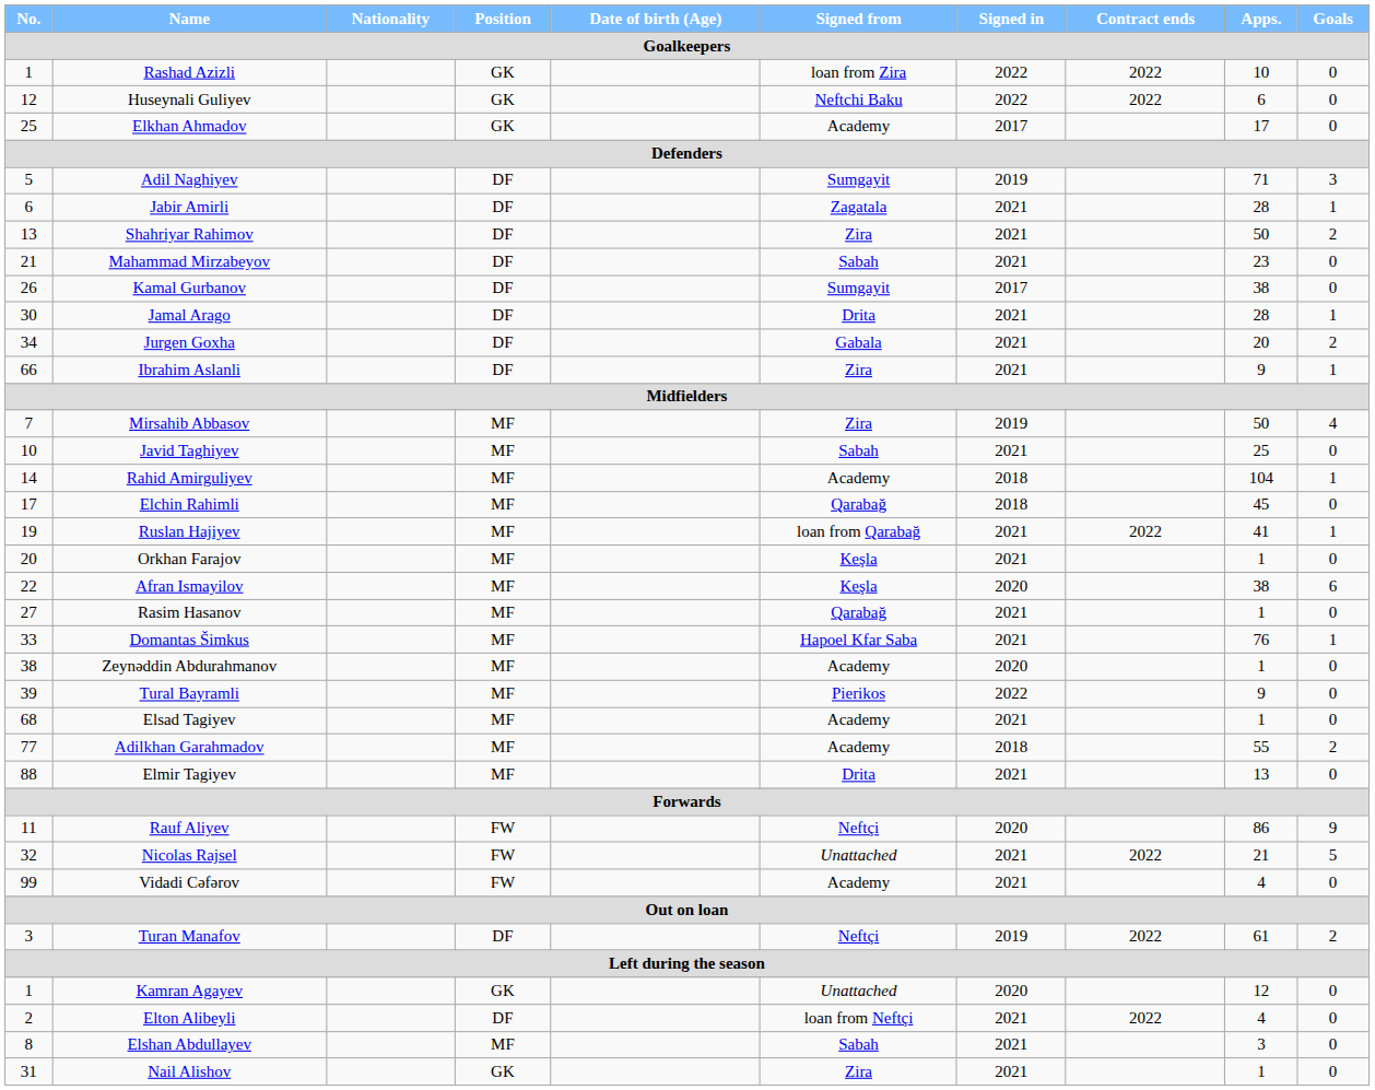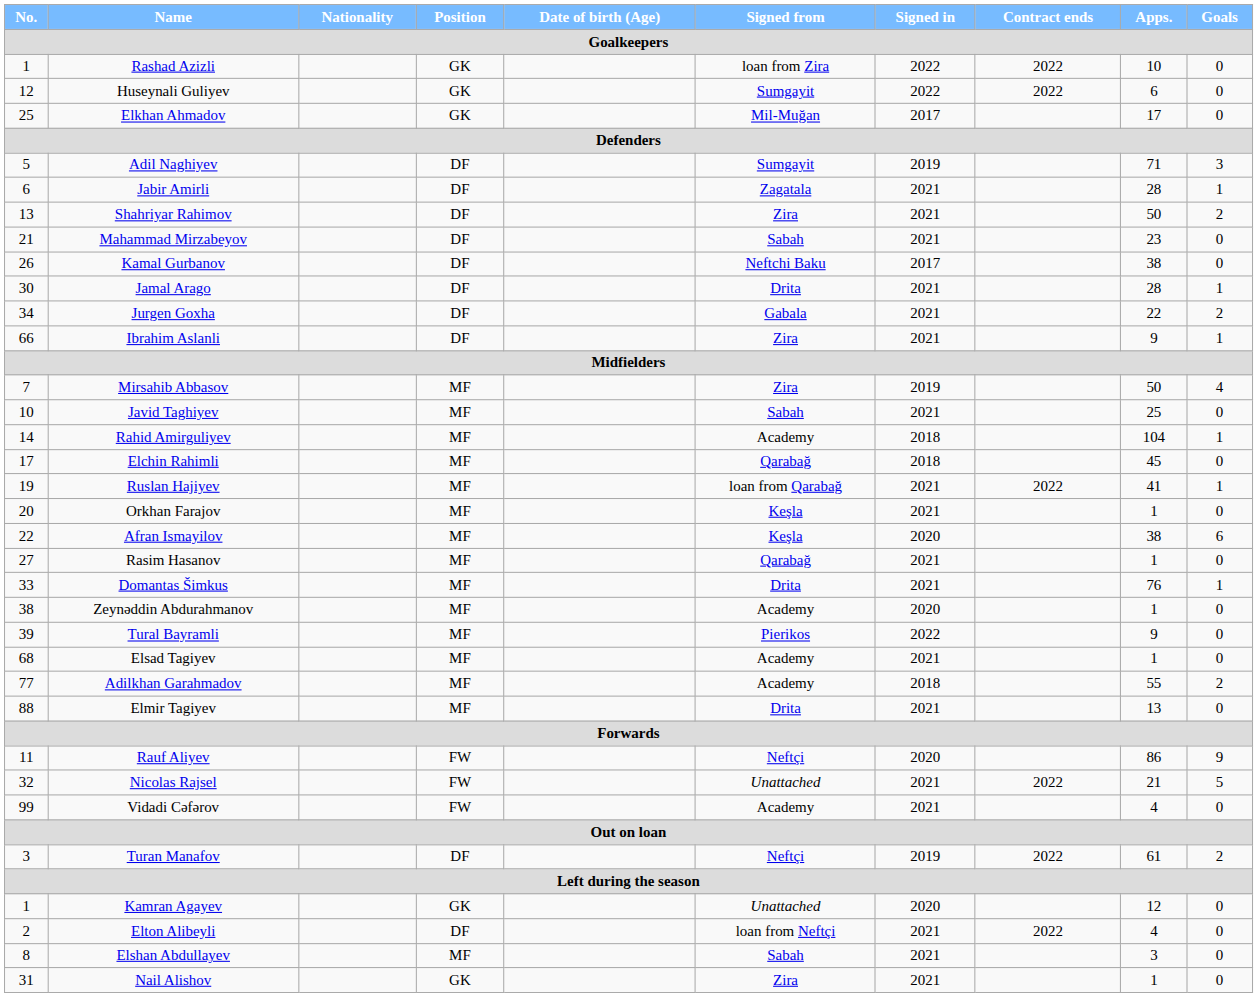 <table class="wikitable"  style="text-align:center; font-size:90%; width:95%;">
 <tr>
 <th style="background:#77BBFF; color:#FFFFFF; text-align:center;">No.</th>
 <th style="background:#77BBFF; color:#FFFFFF; text-align:center;">Name</th>
 <th style="background:#77BBFF; color:#FFFFFF; text-align:center;">Nationality</th>
 <th style="background:#77BBFF; color:#FFFFFF; text-align:center;">Position</th>
 <th style="background:#77BBFF; color:#FFFFFF; text-align:center;">Date of birth (Age)</th>
 <th style="background:#77BBFF; color:#FFFFFF; text-align:center;">Signed from</th>
 <th style="background:#77BBFF; color:#FFFFFF; text-align:center;">Signed in</th>
 <th style="background:#77BBFF; color:#FFFFFF; text-align:center;">Contract ends</th>
 <th style="background:#77BBFF; color:#FFFFFF; text-align:center;">Apps.</th>
 <th style="background:#77BBFF; color:#FFFFFF; text-align:center;">Goals</th>
 </tr>
 <tr>
 <th colspan="11"  style="background:#dcdcdc; text-align:center;">Goalkeepers</th>
 </tr>
 <tr>
 <td>1</td>
 <td><a href='#'>Rashad Azizli</a></td>
 <td></td>
 <td>GK</td>
 <td></td>
 <td>loan from <a href='#'>Zira</a></td>
 <td>2022</td>
 <td>2022</td>
 <td>10</td>
 <td>0</td>
 </tr>
 <tr>
 <td>12</td>
 <td>Huseynali Guliyev</td>
 <td></td>
 <td>GK</td>
 <td></td>
-<td><a href='#'>Neftchi Baku</a></td>
+<td><a href='#'>Sumgayit</a></td>
 <td>2022</td>
 <td>2022</td>
 <td>6</td>
 <td>0</td>
 </tr>
 <tr>
 <td>25</td>
 <td><a href='#'>Elkhan Ahmadov</a></td>
 <td></td>
 <td>GK</td>
 <td></td>
-<td>Academy</td>
+<td><a href='#'>Mil-Muğan</a></td>
 <td>2017</td>
 <td></td>
 <td>17</td>
 <td>0</td>
 </tr>
 <tr>
 <th colspan="11"  style="background:#dcdcdc; text-align:center;">Defenders</th>
 </tr>
 <tr>
 <td>5</td>
 <td><a href='#'>Adil Naghiyev</a></td>
 <td></td>
 <td>DF</td>
 <td></td>
 <td><a href='#'>Sumgayit</a></td>
 <td>2019</td>
 <td></td>
 <td>71</td>
 <td>3</td>
 </tr>
 <tr>
 <td>6</td>
 <td><a href='#'>Jabir Amirli</a></td>
 <td></td>
 <td>DF</td>
 <td></td>
 <td><a href='#'>Zagatala</a></td>
 <td>2021</td>
 <td></td>
 <td>28</td>
 <td>1</td>
 </tr>
 <tr>
 <td>13</td>
 <td><a href='#'>Shahriyar Rahimov</a></td>
 <td></td>
 <td>DF</td>
 <td></td>
 <td><a href='#'>Zira</a></td>
 <td>2021</td>
 <td></td>
 <td>50</td>
 <td>2</td>
 </tr>
 <tr>
 <td>21</td>
 <td><a href='#'>Mahammad Mirzabeyov</a></td>
 <td></td>
 <td>DF</td>
 <td></td>
 <td><a href='#'>Sabah</a></td>
 <td>2021</td>
 <td></td>
 <td>23</td>
 <td>0</td>
 </tr>
 <tr>
 <td>26</td>
 <td><a href='#'>Kamal Gurbanov</a></td>
 <td></td>
 <td>DF</td>
 <td></td>
-<td><a href='#'>Sumgayit</a></td>
+<td><a href='#'>Neftchi Baku</a></td>
 <td>2017</td>
 <td></td>
 <td>38</td>
 <td>0</td>
 </tr>
 <tr>
 <td>30</td>
 <td><a href='#'>Jamal Arago</a></td>
 <td></td>
 <td>DF</td>
 <td></td>
 <td><a href='#'>Drita</a></td>
 <td>2021</td>
 <td></td>
 <td>28</td>
 <td>1</td>
 </tr>
 <tr>
 <td>34</td>
 <td><a href='#'>Jurgen Goxha</a></td>
 <td></td>
 <td>DF</td>
 <td></td>
 <td><a href='#'>Gabala</a></td>
 <td>2021</td>
 <td></td>
-<td>20</td>
+<td>22</td>
 <td>2</td>
 </tr>
 <tr>
 <td>66</td>
 <td><a href='#'>Ibrahim Aslanli</a></td>
 <td></td>
 <td>DF</td>
 <td></td>
 <td><a href='#'>Zira</a></td>
 <td>2021</td>
 <td></td>
 <td>9</td>
 <td>1</td>
 </tr>
 <tr>
 <th colspan="11"  style="background:#dcdcdc; text-align:center;">Midfielders</th>
 </tr>
 <tr>
 <td>7</td>
 <td><a href='#'>Mirsahib Abbasov</a></td>
 <td></td>
 <td>MF</td>
 <td></td>
 <td><a href='#'>Zira</a></td>
 <td>2019</td>
 <td></td>
 <td>50</td>
 <td>4</td>
 </tr>
 <tr>
 <td>10</td>
 <td><a href='#'>Javid Taghiyev</a></td>
 <td></td>
 <td>MF</td>
 <td></td>
 <td><a href='#'>Sabah</a></td>
 <td>2021</td>
 <td></td>
 <td>25</td>
 <td>0</td>
 </tr>
 <tr>
 <td>14</td>
 <td><a href='#'>Rahid Amirguliyev</a></td>
 <td></td>
 <td>MF</td>
 <td></td>
 <td>Academy</td>
 <td>2018</td>
 <td></td>
 <td>104</td>
 <td>1</td>
 </tr>
 <tr>
 <td>17</td>
 <td><a href='#'>Elchin Rahimli</a></td>
 <td></td>
 <td>MF</td>
 <td></td>
 <td><a href='#'>Qarabağ</a></td>
 <td>2018</td>
 <td></td>
 <td>45</td>
 <td>0</td>
 </tr>
 <tr>
 <td>19</td>
 <td><a href='#'>Ruslan Hajiyev</a></td>
 <td></td>
 <td>MF</td>
 <td></td>
 <td>loan from <a href='#'> Qarabağ</a></td>
 <td>2021</td>
 <td>2022</td>
 <td>41</td>
 <td>1</td>
 </tr>
 <tr>
 <td>20</td>
 <td>Orkhan Farajov</td>
 <td></td>
 <td>MF</td>
 <td></td>
 <td><a href='#'>Keşla</a></td>
 <td>2021</td>
 <td></td>
 <td>1</td>
 <td>0</td>
 </tr>
 <tr>
 <td>22</td>
 <td><a href='#'>Afran Ismayilov</a></td>
 <td></td>
 <td>MF</td>
 <td></td>
 <td><a href='#'>Keşla</a></td>
 <td>2020</td>
 <td></td>
 <td>38</td>
 <td>6</td>
 </tr>
 <tr>
 <td>27</td>
 <td>Rasim Hasanov</td>
 <td></td>
 <td>MF</td>
 <td></td>
 <td><a href='#'>Qarabağ</a></td>
 <td>2021</td>
 <td></td>
 <td>1</td>
 <td>0</td>
 </tr>
 <tr>
 <td>33</td>
 <td><a href='#'>Domantas Šimkus</a></td>
 <td></td>
 <td>MF</td>
 <td></td>
-<td><a href='#'>Hapoel Kfar Saba</a></td>
+<td><a href='#'>Drita</a></td>
 <td>2021</td>
 <td></td>
 <td>76</td>
 <td>1</td>
 </tr>
 <tr>
 <td>38</td>
 <td>Zeynəddin Abdurahmanov</td>
 <td></td>
 <td>MF</td>
 <td></td>
 <td>Academy</td>
 <td>2020</td>
 <td></td>
 <td>1</td>
 <td>0</td>
 </tr>
 <tr>
 <td>39</td>
 <td><a href='#'>Tural Bayramli</a></td>
 <td></td>
 <td>MF</td>
 <td></td>
 <td><a href='#'>Pierikos</a></td>
 <td>2022</td>
 <td></td>
 <td>9</td>
 <td>0</td>
 </tr>
 <tr>
 <td>68</td>
 <td>Elsad Tagiyev</td>
 <td></td>
 <td>MF</td>
 <td></td>
 <td>Academy</td>
 <td>2021</td>
 <td></td>
 <td>1</td>
 <td>0</td>
 </tr>
 <tr>
 <td>77</td>
 <td><a href='#'>Adilkhan Garahmadov</a></td>
 <td></td>
 <td>MF</td>
 <td></td>
 <td>Academy</td>
 <td>2018</td>
 <td></td>
 <td>55</td>
 <td>2</td>
 </tr>
 <tr>
 <td>88</td>
 <td>Elmir Tagiyev</td>
 <td></td>
 <td>MF</td>
 <td></td>
 <td><a href='#'>Drita</a></td>
 <td>2021</td>
 <td></td>
 <td>13</td>
 <td>0</td>
 </tr>
 <tr>
 <th colspan="11"  style="background:#dcdcdc; text-align:center;">Forwards</th>
 </tr>
 <tr>
 <td>11</td>
 <td><a href='#'>Rauf Aliyev</a></td>
 <td></td>
 <td>FW</td>
 <td></td>
 <td><a href='#'>Neftçi</a></td>
 <td>2020</td>
 <td></td>
 <td>86</td>
 <td>9</td>
 </tr>
 <tr>
 <td>32</td>
 <td><a href='#'>Nicolas Rajsel</a></td>
 <td></td>
 <td>FW</td>
 <td></td>
 <td><em>Unattached</em></td>
 <td>2021</td>
 <td>2022</td>
 <td>21</td>
 <td>5</td>
 </tr>
 <tr>
 <td>99</td>
 <td>Vidadi Cəfərov</td>
 <td></td>
 <td>FW</td>
 <td></td>
 <td>Academy</td>
 <td>2021</td>
 <td></td>
 <td>4</td>
 <td>0</td>
 </tr>
 <tr>
 <th colspan="11"  style="background:#dcdcdc; text-align:center;">Out on loan</th>
 </tr>
 <tr>
 <td>3</td>
 <td><a href='#'>Turan Manafov</a></td>
 <td></td>
 <td>DF</td>
 <td></td>
 <td><a href='#'>Neftçi</a></td>
 <td>2019</td>
 <td>2022</td>
 <td>61</td>
 <td>2</td>
 </tr>
 <tr>
 <th colspan="11"  style="background:#dcdcdc; text-align:center;">Left during the season</th>
 </tr>
 <tr>
 <td>1</td>
 <td><a href='#'>Kamran Agayev</a></td>
 <td></td>
 <td>GK</td>
 <td></td>
 <td><em>Unattached</em></td>
 <td>2020</td>
 <td></td>
 <td>12</td>
 <td>0</td>
 </tr>
 <tr>
 <td>2</td>
 <td><a href='#'>Elton Alibeyli</a></td>
 <td></td>
 <td>DF</td>
 <td></td>
 <td>loan from <a href='#'>Neftçi</a></td>
 <td>2021</td>
 <td>2022</td>
 <td>4</td>
 <td>0</td>
 </tr>
 <tr>
 <td>8</td>
 <td><a href='#'>Elshan Abdullayev</a></td>
 <td></td>
 <td>MF</td>
 <td></td>
 <td><a href='#'>Sabah</a></td>
 <td>2021</td>
 <td></td>
 <td>3</td>
 <td>0</td>
 </tr>
 <tr>
 <td>31</td>
 <td><a href='#'>Nail Alishov</a></td>
 <td></td>
 <td>GK</td>
 <td></td>
 <td><a href='#'>Zira</a></td>
 <td>2021</td>
 <td></td>
 <td>1</td>
 <td>0</td>
 </tr>
 </table>
